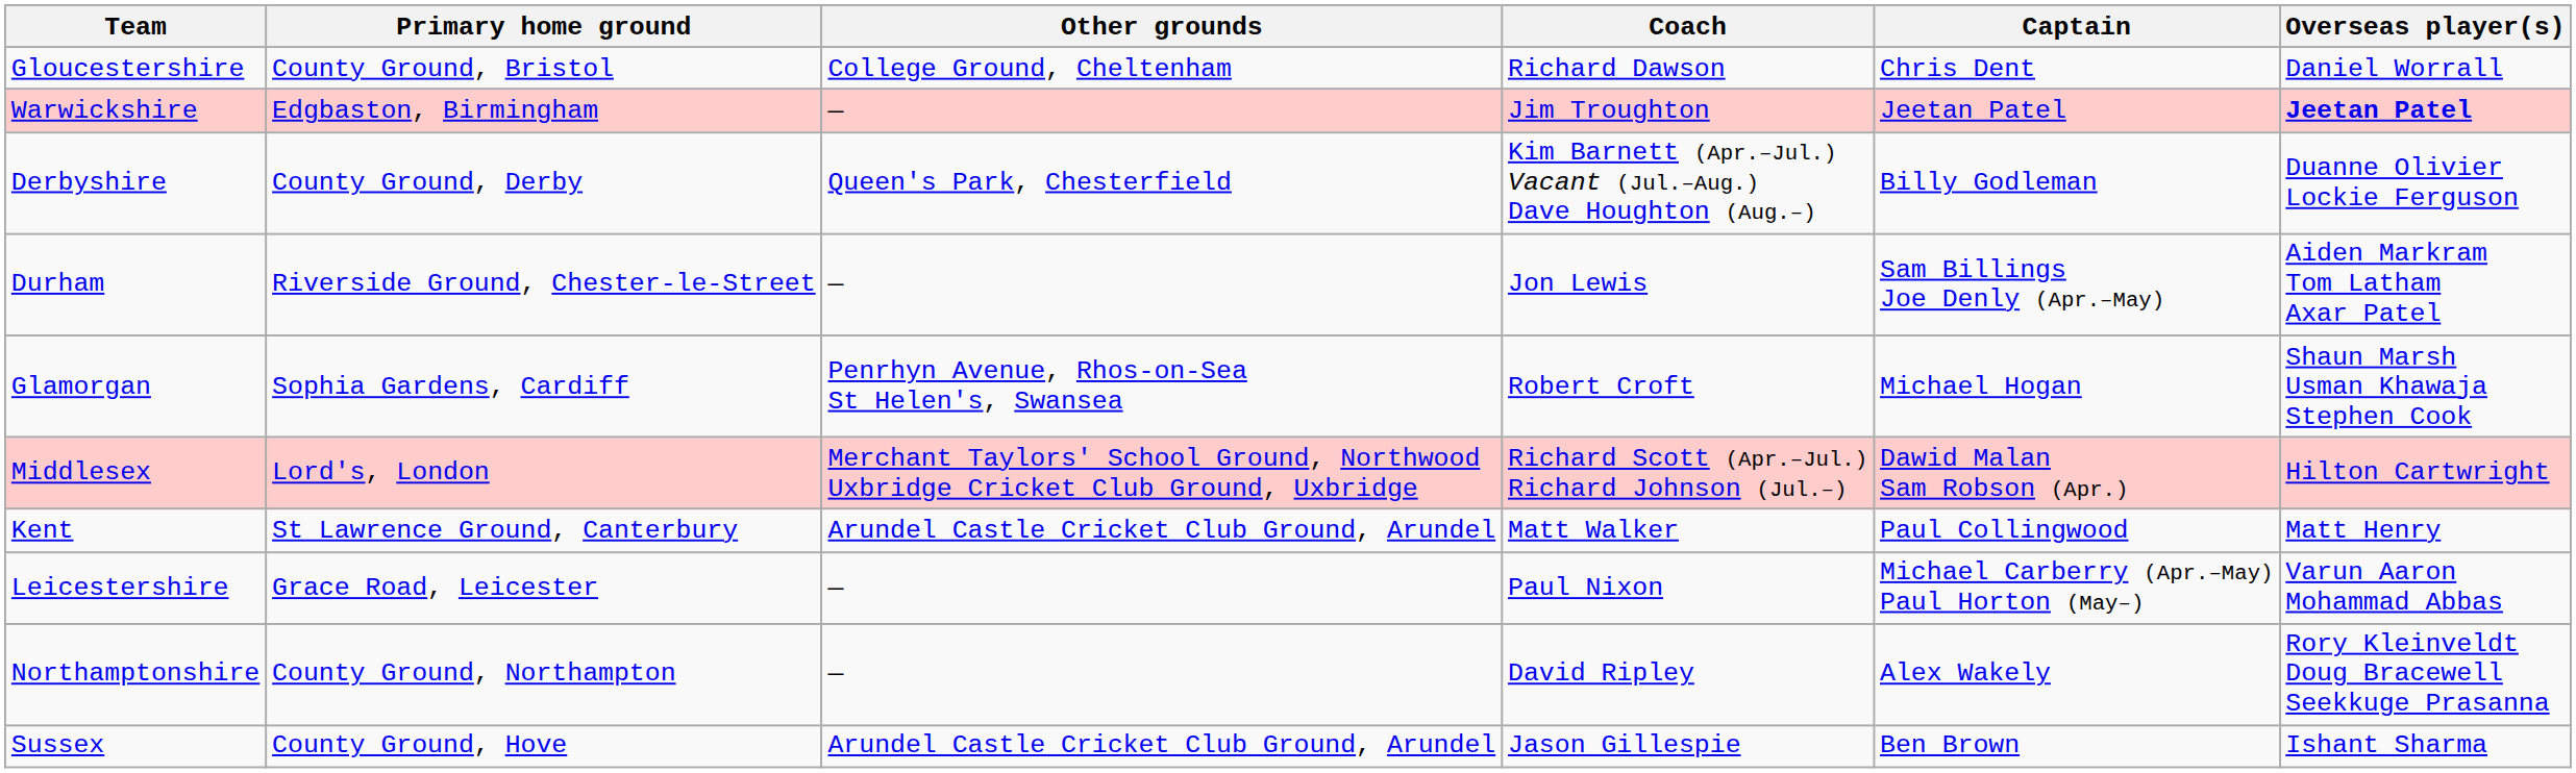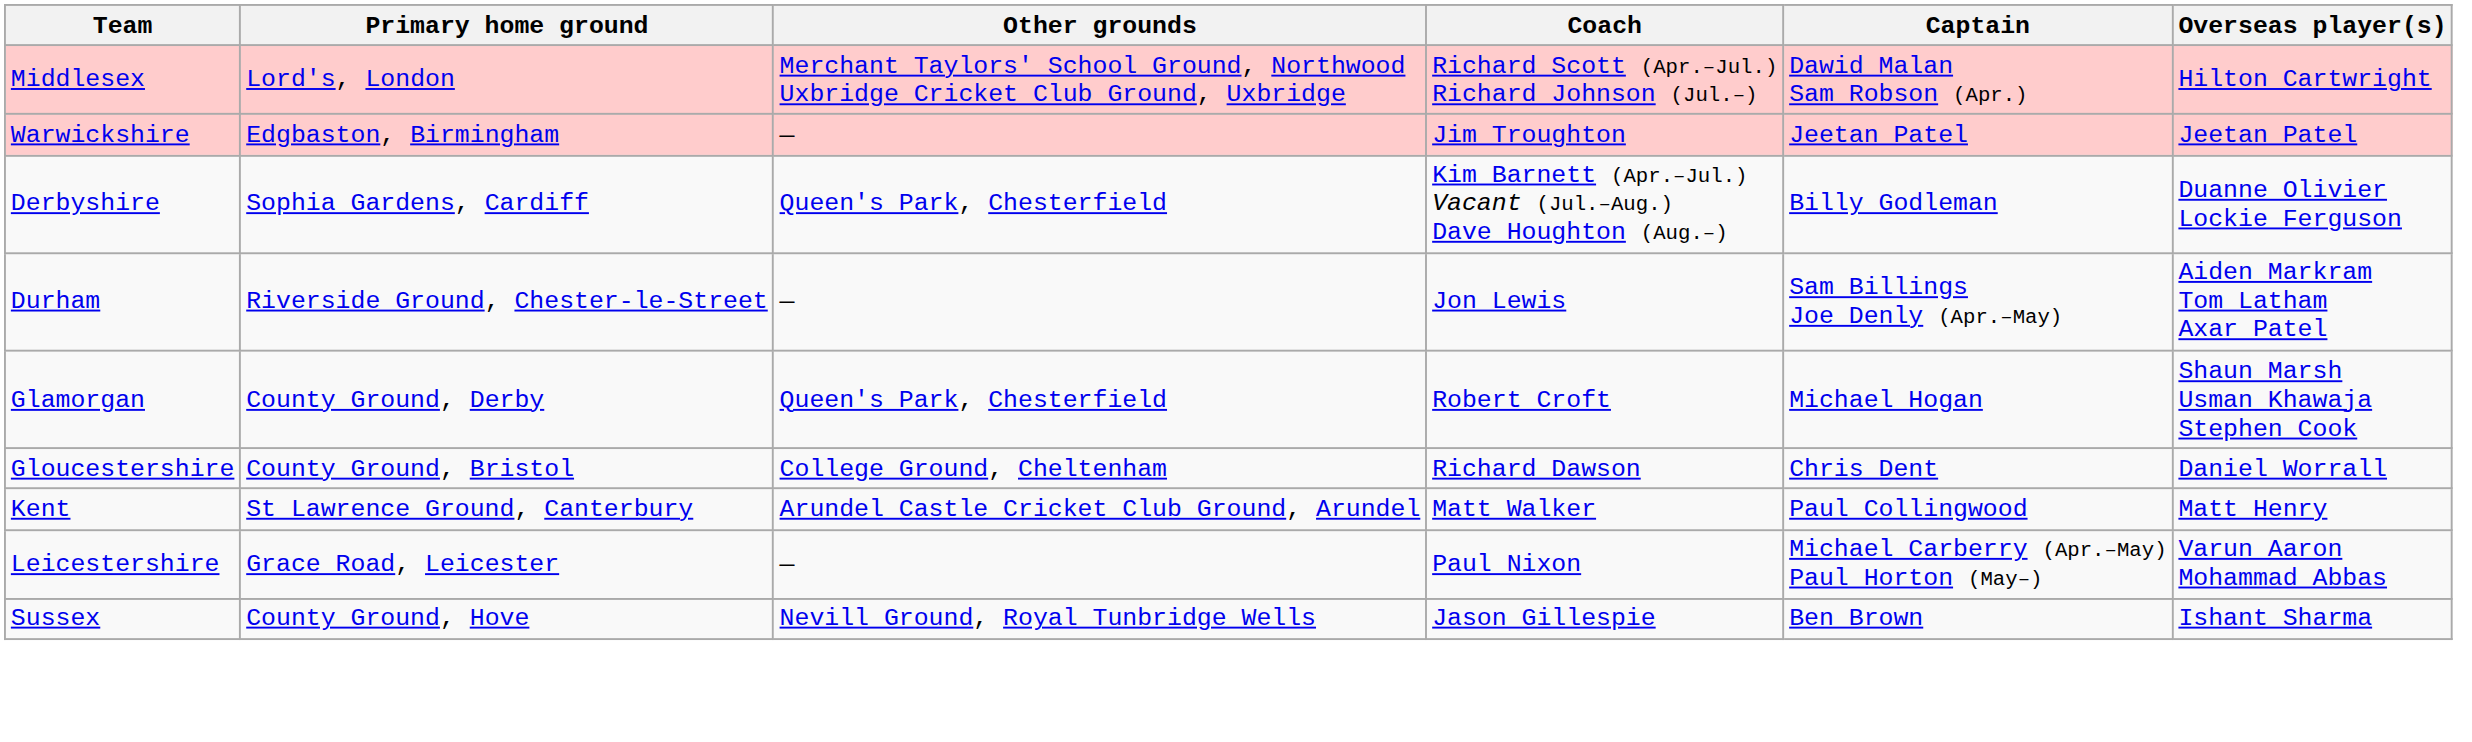 <table class="wikitable sortable">
 <tr>
 <th>Team</th>
 <th>Primary home ground</th>
 <th>Other grounds</th>
 <th>Coach</th>
 <th>Captain</th>
 <th>Overseas player(s)</th>
 </tr>
-<tr>
-<td><a href='#'>Gloucestershire</a></td>
-<td><a href='#'>County Ground</a>, <a href='#'>Bristol</a></td>
-<td><a href='#'>College Ground</a>, <a href='#'>Cheltenham</a></td>
-<td> <a href='#'>Richard Dawson</a></td>
-<td> <a href='#'>Chris Dent</a></td>
-<td> <a href='#'>Daniel Worrall</a></td>
+<tr style="background:#fcc">
+<td><a href='#'>Middlesex</a></td>
+<td><a href='#'>Lord's</a>, <a href='#'>London</a></td>
+<td><a href='#'>Merchant Taylors' School Ground</a>, <a href='#'>Northwood</a><br><a href='#'>Uxbridge Cricket Club Ground</a>, <a href='#'>Uxbridge</a></td>
+<td> <a href='#'>Richard Scott</a> <small>(Apr.–Jul.)</small> <br>  <a href='#'>Richard Johnson</a> <small>(Jul.–)</small></td>
+<td> <a href='#'>Dawid Malan</a> <br>  <a href='#'>Sam Robson</a> <small>(Apr.)</small></td>
+<td> <a href='#'>Hilton Cartwright</a></td>
 </tr>
 <tr style="background:#fcc">
 <td><a href='#'>Warwickshire</a></td>
 <td><a href='#'>Edgbaston</a>, <a href='#'>Birmingham</a></td>
 <td>—</td>
 <td> <a href='#'>Jim Troughton</a></td>
 <td> <a href='#'>Jeetan Patel</a></td>
-<td><strong> <a href='#'>Jeetan Patel</a></strong></td>
+<td> <a href='#'>Jeetan Patel</a></td>
 </tr>
 <tr>
 <td><a href='#'>Derbyshire</a></td>
-<td><a href='#'>County Ground</a>, <a href='#'>Derby</a></td>
+<td><a href='#'>Sophia Gardens</a>, <a href='#'>Cardiff</a></td>
 <td><a href='#'>Queen's Park</a>, <a href='#'>Chesterfield</a></td>
 <td> <a href='#'>Kim Barnett</a> <small>(Apr.–Jul.)</small> <br> <em>Vacant</em> <small>(Jul.–Aug.)</small> <br>  <a href='#'>Dave Houghton</a> <small>(Aug.–)</small></td>
 <td> <a href='#'>Billy Godleman</a></td>
 <td> <a href='#'>Duanne Olivier</a> <br>  <a href='#'>Lockie Ferguson</a></td>
 </tr>
 <tr>
 <td><a href='#'>Durham</a></td>
 <td><a href='#'>Riverside Ground</a>, <a href='#'>Chester-le-Street</a></td>
 <td>—</td>
 <td> <a href='#'>Jon Lewis</a></td>
 <td> <a href='#'>Sam Billings</a> <br>  <a href='#'>Joe Denly</a> <small>(Apr.–May)</small></td>
 <td> <a href='#'>Aiden Markram</a> <br>  <a href='#'>Tom Latham</a> <br>  <a href='#'>Axar Patel</a></td>
 </tr>
 <tr>
 <td><a href='#'>Glamorgan</a></td>
-<td><a href='#'>Sophia Gardens</a>, <a href='#'>Cardiff</a></td>
-<td><a href='#'>Penrhyn Avenue</a>, <a href='#'>Rhos-on-Sea</a><br><a href='#'>St Helen's</a>, <a href='#'>Swansea</a></td>
+<td><a href='#'>County Ground</a>, <a href='#'>Derby</a></td>
+<td><a href='#'>Queen's Park</a>, <a href='#'>Chesterfield</a></td>
 <td> <a href='#'>Robert Croft</a></td>
 <td> <a href='#'>Michael Hogan</a></td>
 <td> <a href='#'>Shaun Marsh</a> <br>  <a href='#'>Usman Khawaja</a> <br>  <a href='#'>Stephen Cook</a></td>
 </tr>
-<tr style="background:#fcc">
-<td><a href='#'>Middlesex</a></td>
-<td><a href='#'>Lord's</a>, <a href='#'>London</a></td>
-<td><a href='#'>Merchant Taylors' School Ground</a>, <a href='#'>Northwood</a><br><a href='#'>Uxbridge Cricket Club Ground</a>, <a href='#'>Uxbridge</a></td>
-<td> <a href='#'>Richard Scott</a> <small>(Apr.–Jul.)</small> <br>  <a href='#'>Richard Johnson</a> <small>(Jul.–)</small></td>
-<td> <a href='#'>Dawid Malan</a> <br>  <a href='#'>Sam Robson</a> <small>(Apr.)</small></td>
-<td> <a href='#'>Hilton Cartwright</a></td>
+<tr>
+<td><a href='#'>Gloucestershire</a></td>
+<td><a href='#'>County Ground</a>, <a href='#'>Bristol</a></td>
+<td><a href='#'>College Ground</a>, <a href='#'>Cheltenham</a></td>
+<td> <a href='#'>Richard Dawson</a></td>
+<td> <a href='#'>Chris Dent</a></td>
+<td> <a href='#'>Daniel Worrall</a></td>
 </tr>
 <tr>
 <td><a href='#'>Kent</a></td>
 <td><a href='#'>St Lawrence Ground</a>, <a href='#'>Canterbury</a></td>
 <td><a href='#'>Arundel Castle Cricket Club Ground</a>, <a href='#'>Arundel</a></td>
 <td> <a href='#'>Matt Walker</a></td>
 <td> <a href='#'>Paul Collingwood</a></td>
 <td> <a href='#'>Matt Henry</a></td>
 </tr>
 <tr>
 <td><a href='#'>Leicestershire</a></td>
 <td><a href='#'>Grace Road</a>, <a href='#'>Leicester</a></td>
 <td>—</td>
 <td> <a href='#'>Paul Nixon</a></td>
 <td> <a href='#'>Michael Carberry</a> <small>(Apr.–May)</small> <br>  <a href='#'>Paul Horton</a> <small>(May–)</small></td>
 <td> <a href='#'>Varun Aaron</a> <br>  <a href='#'>Mohammad Abbas</a></td>
 </tr>
 <tr>
-<td><a href='#'>Northamptonshire</a></td>
-<td><a href='#'>County Ground</a>, <a href='#'>Northampton</a></td>
-<td>—</td>
-<td> <a href='#'>David Ripley</a></td>
-<td> <a href='#'>Alex Wakely</a></td>
-<td> <a href='#'>Rory Kleinveldt</a> <br>  <a href='#'>Doug Bracewell</a> <br>  <a href='#'>Seekkuge Prasanna</a></td>
-</tr>
-<tr>
 <td><a href='#'>Sussex</a></td>
 <td><a href='#'>County Ground</a>, <a href='#'>Hove</a></td>
-<td><a href='#'>Arundel Castle Cricket Club Ground</a>, <a href='#'>Arundel</a></td>
+<td><a href='#'>Nevill Ground</a>, <a href='#'>Royal Tunbridge Wells</a></td>
 <td> <a href='#'>Jason Gillespie</a></td>
 <td> <a href='#'>Ben Brown</a></td>
 <td> <a href='#'>Ishant Sharma</a></td>
 </tr>
 </table>
